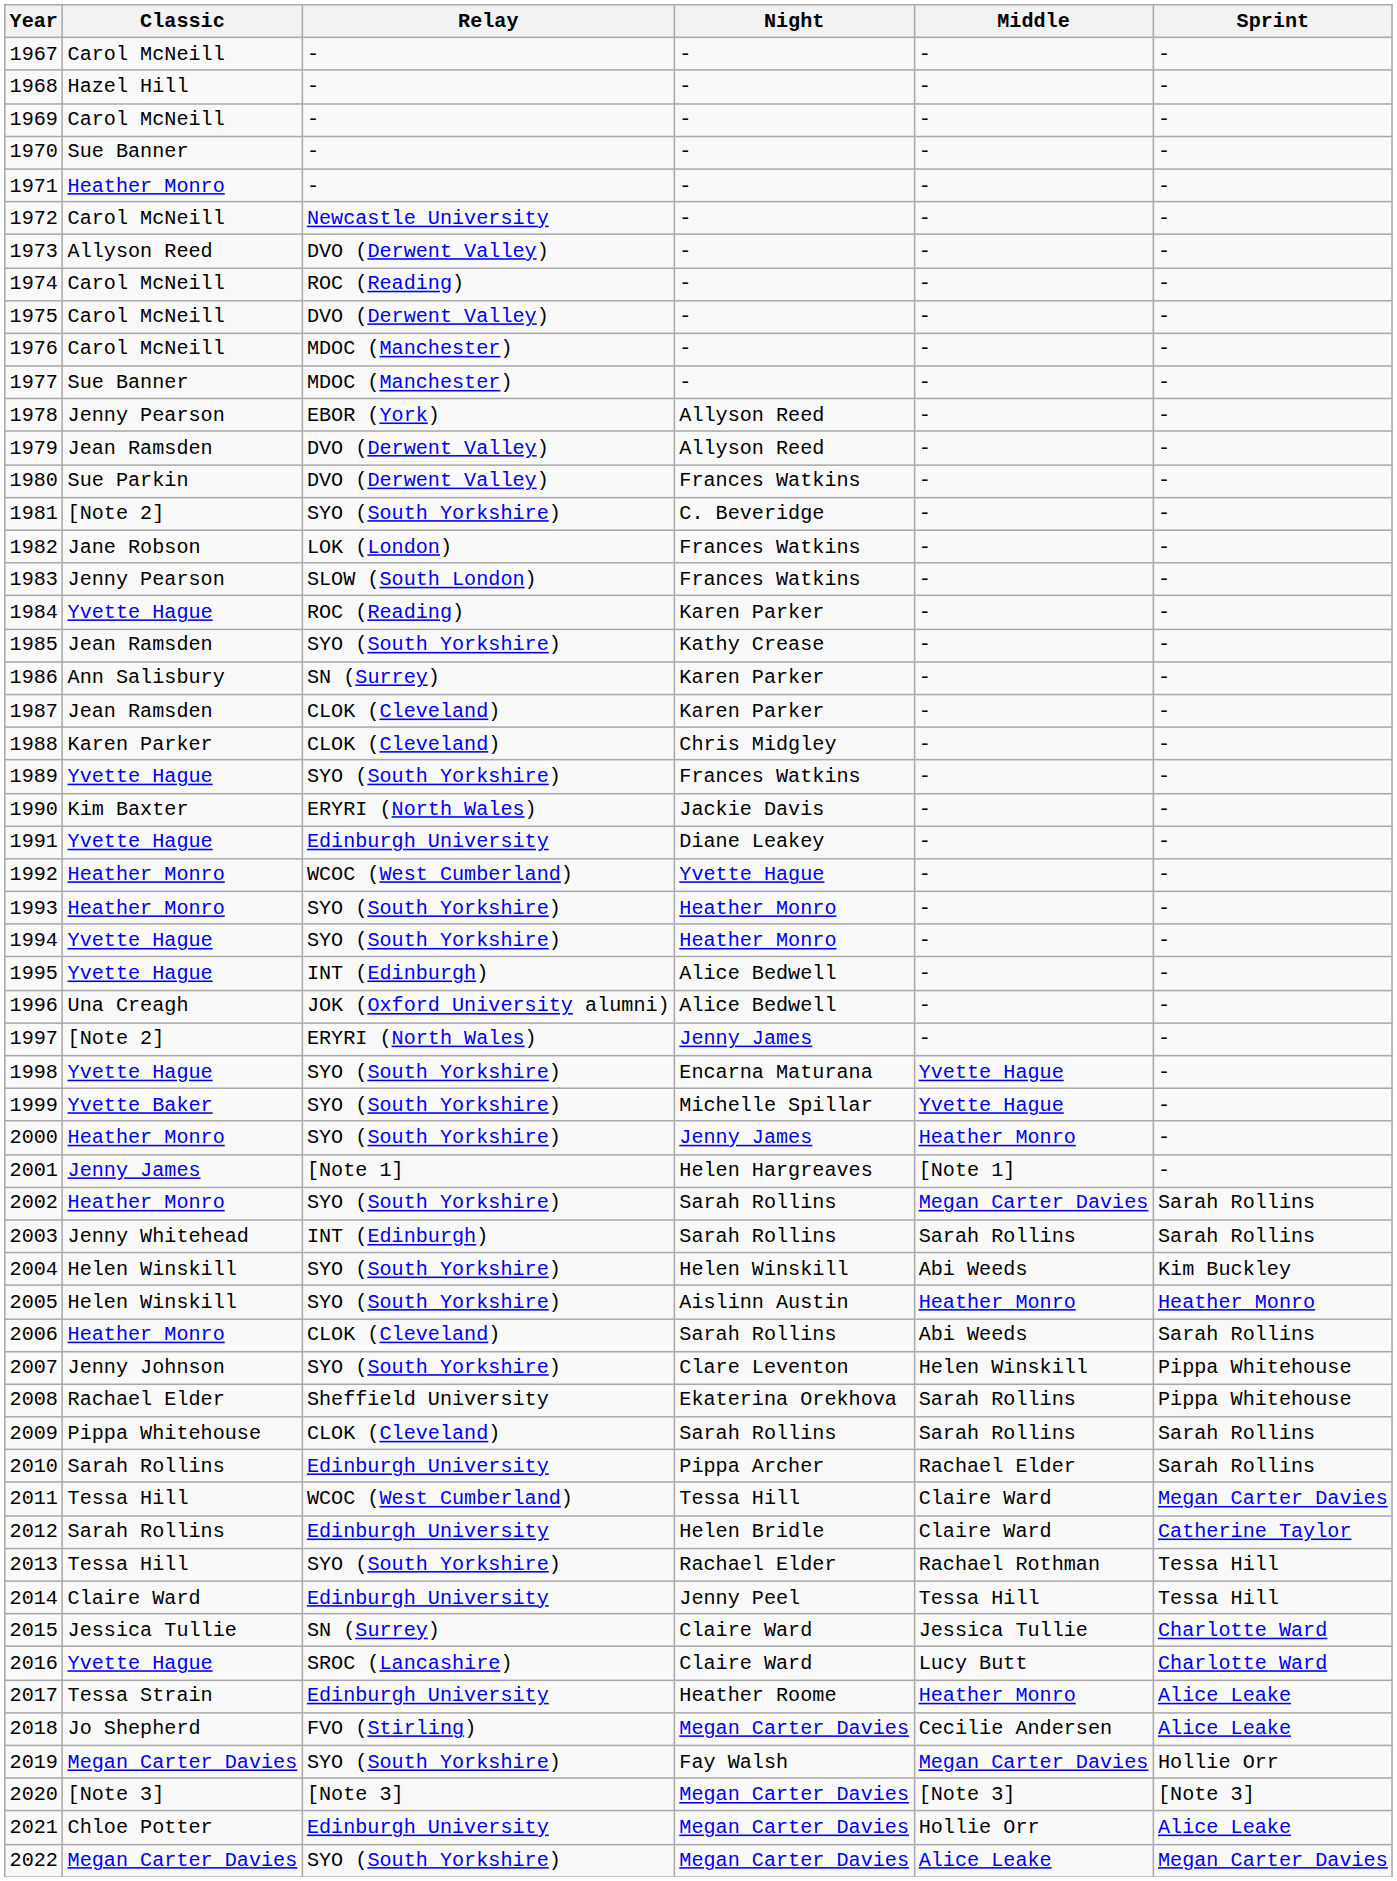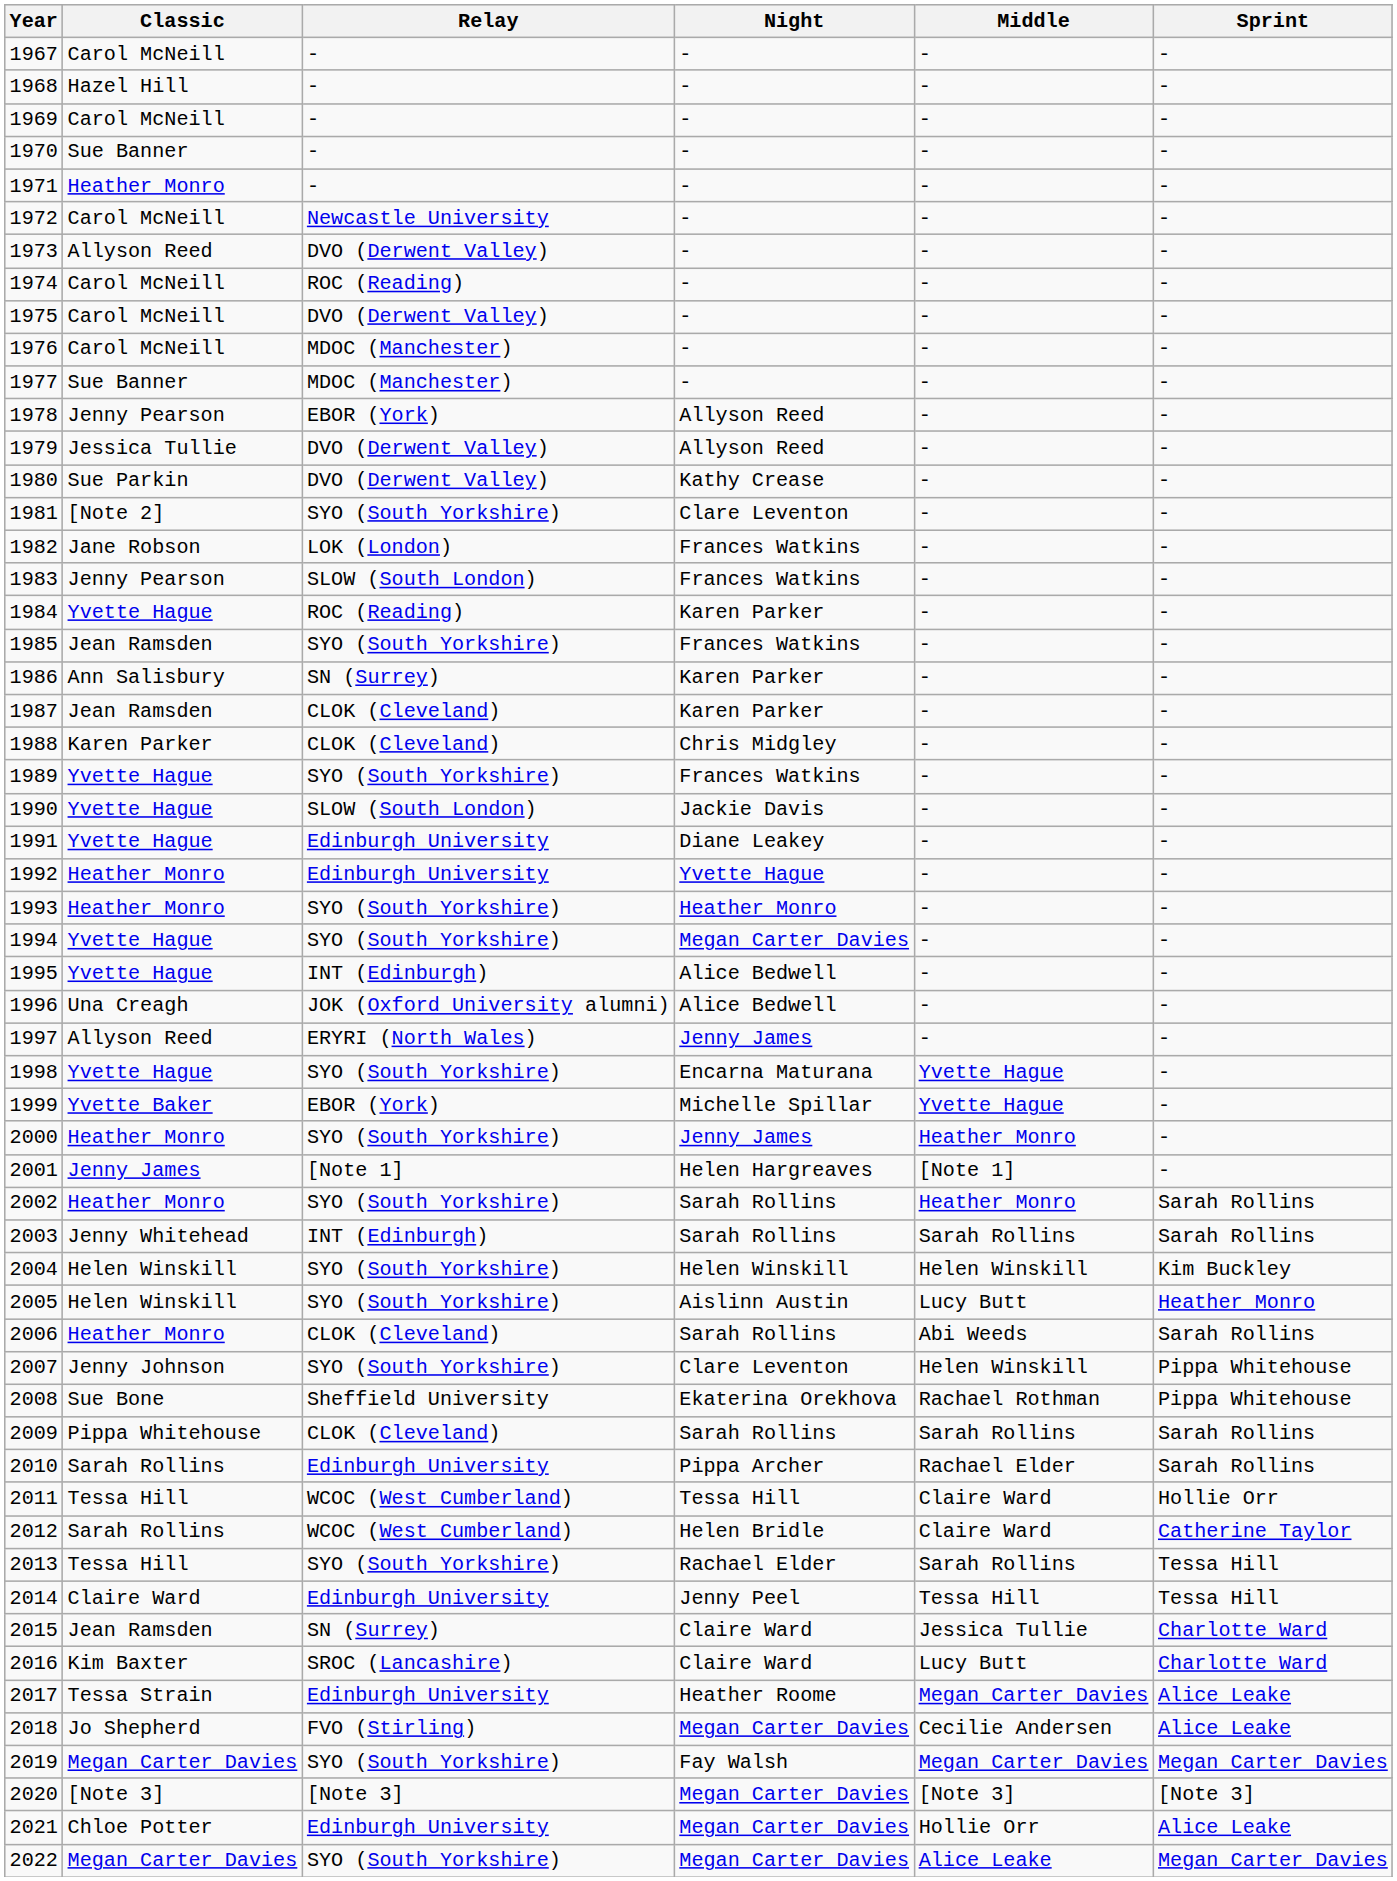 <table class=wikitable>
 <tr valign=top>
 <th>Year</th>
 <th>Classic</th>
 <th>Relay</th>
 <th>Night</th>
 <th>Middle</th>
 <th>Sprint</th>
 </tr>
 <tr valign=top>
 <td>1967</td>
 <td>Carol McNeill</td>
 <td>-</td>
 <td>-</td>
 <td>-</td>
 <td>-</td>
 </tr>
 <tr valign=top>
 <td>1968</td>
 <td>Hazel Hill</td>
 <td>-</td>
 <td>-</td>
 <td>-</td>
 <td>-</td>
 </tr>
 <tr valign=top>
 <td>1969</td>
 <td>Carol McNeill</td>
 <td>-</td>
 <td>-</td>
 <td>-</td>
 <td>-</td>
 </tr>
 <tr valign=top>
 <td>1970</td>
 <td>Sue Banner</td>
 <td>-</td>
 <td>-</td>
 <td>-</td>
 <td>-</td>
 </tr>
 <tr valign=top>
 <td>1971</td>
 <td><a href='#'>Heather Monro</a></td>
 <td>-</td>
 <td>-</td>
 <td>-</td>
 <td>-</td>
 </tr>
 <tr valign=top>
 <td>1972</td>
 <td>Carol McNeill</td>
 <td><a href='#'>Newcastle University</a></td>
 <td>-</td>
 <td>-</td>
 <td>-</td>
 </tr>
 <tr valign=top>
 <td>1973</td>
 <td>Allyson Reed</td>
 <td>DVO (<a href='#'>Derwent Valley</a>)</td>
 <td>-</td>
 <td>-</td>
 <td>-</td>
 </tr>
 <tr valign=top>
 <td>1974</td>
 <td>Carol McNeill</td>
 <td>ROC (<a href='#'>Reading</a>)</td>
 <td>-</td>
 <td>-</td>
 <td>-</td>
 </tr>
 <tr valign=top>
 <td>1975</td>
 <td>Carol McNeill</td>
 <td>DVO (<a href='#'>Derwent Valley</a>)</td>
 <td>-</td>
 <td>-</td>
 <td>-</td>
 </tr>
 <tr valign=top>
 <td>1976</td>
 <td>Carol McNeill</td>
 <td>MDOC (<a href='#'>Manchester</a>)</td>
 <td>-</td>
 <td>-</td>
 <td>-</td>
 </tr>
 <tr valign=top>
 <td>1977</td>
 <td>Sue Banner</td>
 <td>MDOC (<a href='#'>Manchester</a>)</td>
 <td>-</td>
 <td>-</td>
 <td>-</td>
 </tr>
 <tr valign=top>
 <td>1978</td>
 <td>Jenny Pearson</td>
 <td>EBOR (<a href='#'>York</a>)</td>
 <td>Allyson Reed</td>
 <td>-</td>
 <td>-</td>
 </tr>
 <tr valign=top>
 <td>1979</td>
-<td>Jean Ramsden</td>
+<td>Jessica Tullie</td>
 <td>DVO (<a href='#'>Derwent Valley</a>)</td>
 <td>Allyson Reed</td>
 <td>-</td>
 <td>-</td>
 </tr>
 <tr valign=top>
 <td>1980</td>
 <td>Sue Parkin</td>
 <td>DVO (<a href='#'>Derwent Valley</a>)</td>
-<td>Frances Watkins</td>
+<td>Kathy Crease</td>
 <td>-</td>
 <td>-</td>
 </tr>
 <tr valign=top>
 <td>1981</td>
 <td>[Note 2]</td>
 <td>SYO (<a href='#'>South Yorkshire</a>)</td>
-<td>C. Beveridge</td>
+<td>Clare Leventon</td>
 <td>-</td>
 <td>-</td>
 </tr>
 <tr valign=top>
 <td>1982</td>
 <td>Jane Robson</td>
 <td>LOK (<a href='#'>London</a>)</td>
 <td>Frances Watkins</td>
 <td>-</td>
 <td>-</td>
 </tr>
 <tr valign=top>
 <td>1983</td>
 <td>Jenny Pearson</td>
 <td>SLOW (<a href='#'>South London</a>)</td>
 <td>Frances Watkins</td>
 <td>-</td>
 <td>-</td>
 </tr>
 <tr valign=top>
 <td>1984</td>
 <td><a href='#'>Yvette Hague</a></td>
 <td>ROC (<a href='#'>Reading</a>)</td>
 <td>Karen Parker</td>
 <td>-</td>
 <td>-</td>
 </tr>
 <tr valign=top>
 <td>1985</td>
 <td>Jean Ramsden</td>
 <td>SYO (<a href='#'>South Yorkshire</a>)</td>
-<td>Kathy Crease</td>
+<td>Frances Watkins</td>
 <td>-</td>
 <td>-</td>
 </tr>
 <tr valign=top>
 <td>1986</td>
 <td>Ann Salisbury</td>
 <td>SN (<a href='#'>Surrey</a>)</td>
 <td>Karen Parker</td>
 <td>-</td>
 <td>-</td>
 </tr>
 <tr valign=top>
 <td>1987</td>
 <td>Jean Ramsden</td>
 <td>CLOK (<a href='#'>Cleveland</a>)</td>
 <td>Karen Parker</td>
 <td>-</td>
 <td>-</td>
 </tr>
 <tr valign=top>
 <td>1988</td>
 <td>Karen Parker</td>
 <td>CLOK (<a href='#'>Cleveland</a>)</td>
 <td>Chris Midgley</td>
 <td>-</td>
 <td>-</td>
 </tr>
 <tr valign=top>
 <td>1989</td>
 <td><a href='#'>Yvette Hague</a></td>
 <td>SYO (<a href='#'>South Yorkshire</a>)</td>
 <td>Frances Watkins</td>
 <td>-</td>
 <td>-</td>
 </tr>
 <tr valign=top>
 <td>1990</td>
-<td>Kim Baxter</td>
-<td>ERYRI (<a href='#'>North Wales</a>)</td>
+<td><a href='#'>Yvette Hague</a></td>
+<td>SLOW (<a href='#'>South London</a>)</td>
 <td>Jackie Davis</td>
 <td>-</td>
 <td>-</td>
 </tr>
 <tr valign=top>
 <td>1991</td>
 <td><a href='#'>Yvette Hague</a></td>
 <td><a href='#'>Edinburgh University</a></td>
 <td>Diane Leakey</td>
 <td>-</td>
 <td>-</td>
 </tr>
 <tr valign=top>
 <td>1992</td>
 <td><a href='#'>Heather Monro</a></td>
-<td>WCOC (<a href='#'>West Cumberland</a>)</td>
+<td><a href='#'>Edinburgh University</a></td>
 <td><a href='#'>Yvette Hague</a></td>
 <td>-</td>
 <td>-</td>
 </tr>
 <tr valign=top>
 <td>1993</td>
 <td><a href='#'>Heather Monro</a></td>
 <td>SYO (<a href='#'>South Yorkshire</a>)</td>
 <td><a href='#'>Heather Monro</a></td>
 <td>-</td>
 <td>-</td>
 </tr>
 <tr valign=top>
 <td>1994</td>
 <td><a href='#'>Yvette Hague</a></td>
 <td>SYO (<a href='#'>South Yorkshire</a>)</td>
-<td><a href='#'>Heather Monro</a></td>
+<td><a href='#'>Megan Carter Davies</a></td>
 <td>-</td>
 <td>-</td>
 </tr>
 <tr valign=top>
 <td>1995</td>
 <td><a href='#'>Yvette Hague</a></td>
 <td>INT (<a href='#'>Edinburgh</a>)</td>
 <td>Alice Bedwell</td>
 <td>-</td>
 <td>-</td>
 </tr>
 <tr valign=top>
 <td>1996</td>
 <td>Una Creagh</td>
 <td>JOK (<a href='#'>Oxford University</a> alumni)</td>
 <td>Alice Bedwell</td>
 <td>-</td>
 <td>-</td>
 </tr>
 <tr valign=top>
 <td>1997</td>
-<td>[Note 2]</td>
+<td>Allyson Reed</td>
 <td>ERYRI (<a href='#'>North Wales</a>)</td>
 <td><a href='#'>Jenny James</a></td>
 <td>-</td>
 <td>-</td>
 </tr>
 <tr valign=top>
 <td>1998</td>
 <td><a href='#'>Yvette Hague</a></td>
 <td>SYO (<a href='#'>South Yorkshire</a>)</td>
 <td>Encarna Maturana</td>
 <td><a href='#'>Yvette Hague</a></td>
 <td>-</td>
 </tr>
 <tr valign=top>
 <td>1999</td>
 <td><a href='#'>Yvette Baker</a></td>
-<td>SYO (<a href='#'>South Yorkshire</a>)</td>
+<td>EBOR (<a href='#'>York</a>)</td>
 <td>Michelle Spillar</td>
 <td><a href='#'>Yvette Hague</a></td>
 <td>-</td>
 </tr>
 <tr valign=top>
 <td>2000</td>
 <td><a href='#'>Heather Monro</a></td>
 <td>SYO (<a href='#'>South Yorkshire</a>)</td>
 <td><a href='#'>Jenny James</a></td>
 <td><a href='#'>Heather Monro</a></td>
 <td>-</td>
 </tr>
 <tr valign=top>
 <td>2001</td>
 <td><a href='#'>Jenny James</a></td>
 <td>[Note 1]</td>
 <td>Helen Hargreaves</td>
 <td>[Note 1]</td>
 <td>-</td>
 </tr>
 <tr valign=top>
 <td>2002</td>
 <td><a href='#'>Heather Monro</a></td>
 <td>SYO (<a href='#'>South Yorkshire</a>)</td>
 <td>Sarah Rollins</td>
-<td><a href='#'>Megan Carter Davies</a></td>
+<td><a href='#'>Heather Monro</a></td>
 <td>Sarah Rollins</td>
 </tr>
 <tr valign=top>
 <td>2003</td>
 <td>Jenny Whitehead</td>
 <td>INT (<a href='#'>Edinburgh</a>)</td>
 <td>Sarah Rollins</td>
 <td>Sarah Rollins</td>
 <td>Sarah Rollins</td>
 </tr>
 <tr valign=top>
 <td>2004</td>
 <td>Helen Winskill</td>
 <td>SYO (<a href='#'>South Yorkshire</a>)</td>
 <td>Helen Winskill</td>
-<td>Abi Weeds</td>
+<td>Helen Winskill</td>
 <td>Kim Buckley</td>
 </tr>
 <tr valign=top>
 <td>2005</td>
 <td>Helen Winskill</td>
 <td>SYO (<a href='#'>South Yorkshire</a>)</td>
 <td>Aislinn Austin</td>
-<td><a href='#'>Heather Monro</a></td>
+<td>Lucy Butt</td>
 <td><a href='#'>Heather Monro</a></td>
 </tr>
 <tr valign=top>
 <td>2006</td>
 <td><a href='#'>Heather Monro</a></td>
 <td>CLOK (<a href='#'>Cleveland</a>)</td>
 <td>Sarah Rollins</td>
 <td>Abi Weeds</td>
 <td>Sarah Rollins</td>
 </tr>
 <tr valign=top>
 <td>2007</td>
 <td>Jenny Johnson</td>
 <td>SYO (<a href='#'>South Yorkshire</a>)</td>
 <td>Clare Leventon</td>
 <td>Helen Winskill</td>
 <td>Pippa Whitehouse</td>
 </tr>
 <tr valign=top>
 <td>2008</td>
-<td>Rachael Elder</td>
+<td>Sue Bone</td>
 <td>Sheffield University</td>
 <td>Ekaterina Orekhova</td>
-<td>Sarah Rollins</td>
+<td>Rachael Rothman</td>
 <td>Pippa Whitehouse</td>
 </tr>
 <tr valign=top>
 <td>2009</td>
 <td>Pippa Whitehouse</td>
 <td>CLOK (<a href='#'>Cleveland</a>)</td>
 <td>Sarah Rollins</td>
 <td>Sarah Rollins</td>
 <td>Sarah Rollins</td>
 </tr>
 <tr valign=top>
 <td>2010</td>
 <td>Sarah Rollins</td>
 <td><a href='#'>Edinburgh University</a></td>
 <td>Pippa Archer</td>
 <td>Rachael Elder</td>
 <td>Sarah Rollins</td>
 </tr>
 <tr valign=top>
 <td>2011</td>
 <td>Tessa Hill</td>
 <td>WCOC (<a href='#'>West Cumberland</a>)</td>
 <td>Tessa Hill</td>
 <td>Claire Ward</td>
-<td><a href='#'>Megan Carter Davies</a></td>
+<td>Hollie Orr</td>
 </tr>
 <tr valign=top>
 <td>2012</td>
 <td>Sarah Rollins</td>
-<td><a href='#'>Edinburgh University</a></td>
+<td>WCOC (<a href='#'>West Cumberland</a>)</td>
 <td>Helen Bridle</td>
 <td>Claire Ward</td>
 <td><a href='#'>Catherine Taylor</a></td>
 </tr>
 <tr valign=top>
 <td>2013</td>
 <td>Tessa Hill</td>
 <td>SYO (<a href='#'>South Yorkshire</a>)</td>
 <td>Rachael Elder</td>
-<td>Rachael Rothman</td>
+<td>Sarah Rollins</td>
 <td>Tessa Hill</td>
 </tr>
 <tr valign=top>
 <td>2014</td>
 <td>Claire Ward</td>
 <td><a href='#'>Edinburgh University</a></td>
 <td>Jenny Peel</td>
 <td>Tessa Hill</td>
 <td>Tessa Hill</td>
 </tr>
 <tr valign=top>
 <td>2015</td>
-<td>Jessica Tullie</td>
+<td>Jean Ramsden</td>
 <td>SN (<a href='#'>Surrey</a>)</td>
 <td>Claire Ward</td>
 <td>Jessica Tullie</td>
 <td><a href='#'>Charlotte Ward</a></td>
 </tr>
 <tr valign=top>
 <td>2016</td>
-<td><a href='#'>Yvette Hague</a></td>
+<td>Kim Baxter</td>
 <td>SROC (<a href='#'>Lancashire</a>)</td>
 <td>Claire Ward</td>
 <td>Lucy Butt</td>
 <td><a href='#'>Charlotte Ward</a></td>
 </tr>
 <tr valign=top>
 <td>2017</td>
 <td>Tessa Strain</td>
 <td><a href='#'>Edinburgh University</a></td>
 <td>Heather Roome</td>
-<td><a href='#'>Heather Monro</a></td>
+<td><a href='#'>Megan Carter Davies</a></td>
 <td><a href='#'>Alice Leake</a></td>
 </tr>
 <tr valign=top>
 <td>2018</td>
 <td>Jo Shepherd</td>
 <td>FVO (<a href='#'>Stirling</a>)</td>
 <td><a href='#'>Megan Carter Davies</a></td>
 <td>Cecilie Andersen</td>
 <td><a href='#'>Alice Leake</a></td>
 </tr>
 <tr valign=top>
 <td>2019</td>
 <td><a href='#'>Megan Carter Davies</a></td>
 <td>SYO (<a href='#'>South Yorkshire</a>)</td>
 <td>Fay Walsh</td>
 <td><a href='#'>Megan Carter Davies</a></td>
-<td>Hollie Orr</td>
+<td><a href='#'>Megan Carter Davies</a></td>
 </tr>
 <tr valign=top>
 <td>2020</td>
 <td>[Note 3]</td>
 <td>[Note 3]</td>
 <td><a href='#'>Megan Carter Davies</a></td>
 <td>[Note 3]</td>
 <td>[Note 3]</td>
 </tr>
 <tr>
 <td>2021</td>
 <td>Chloe Potter </td>
 <td><a href='#'>Edinburgh University</a></td>
 <td><a href='#'>Megan Carter Davies</a></td>
 <td>Hollie Orr</td>
 <td><a href='#'>Alice Leake</a></td>
 </tr>
 <tr>
 <td>2022</td>
 <td><a href='#'>Megan Carter Davies</a></td>
 <td>SYO (<a href='#'>South Yorkshire</a>)</td>
 <td><a href='#'>Megan Carter Davies</a></td>
 <td><a href='#'>Alice Leake</a></td>
 <td><a href='#'>Megan Carter Davies</a></td>
 </tr>
 </table>
